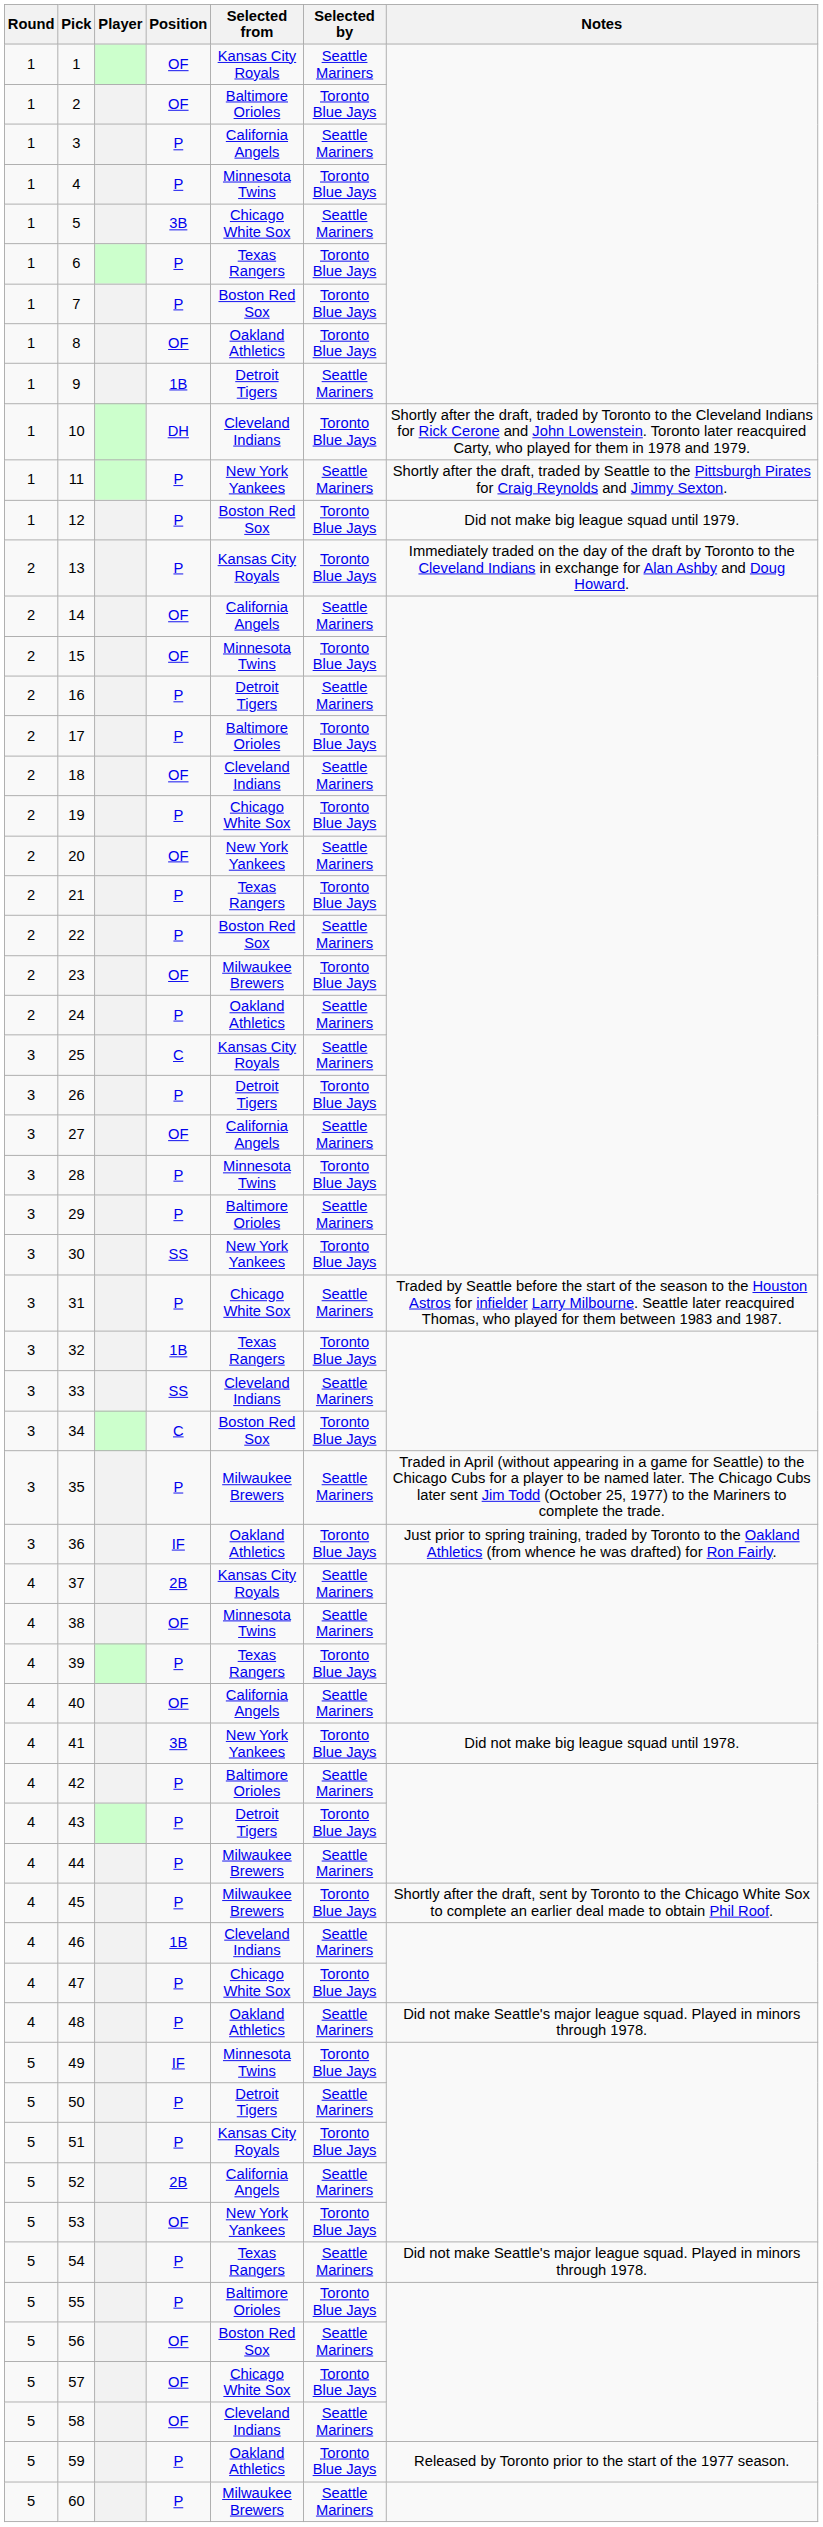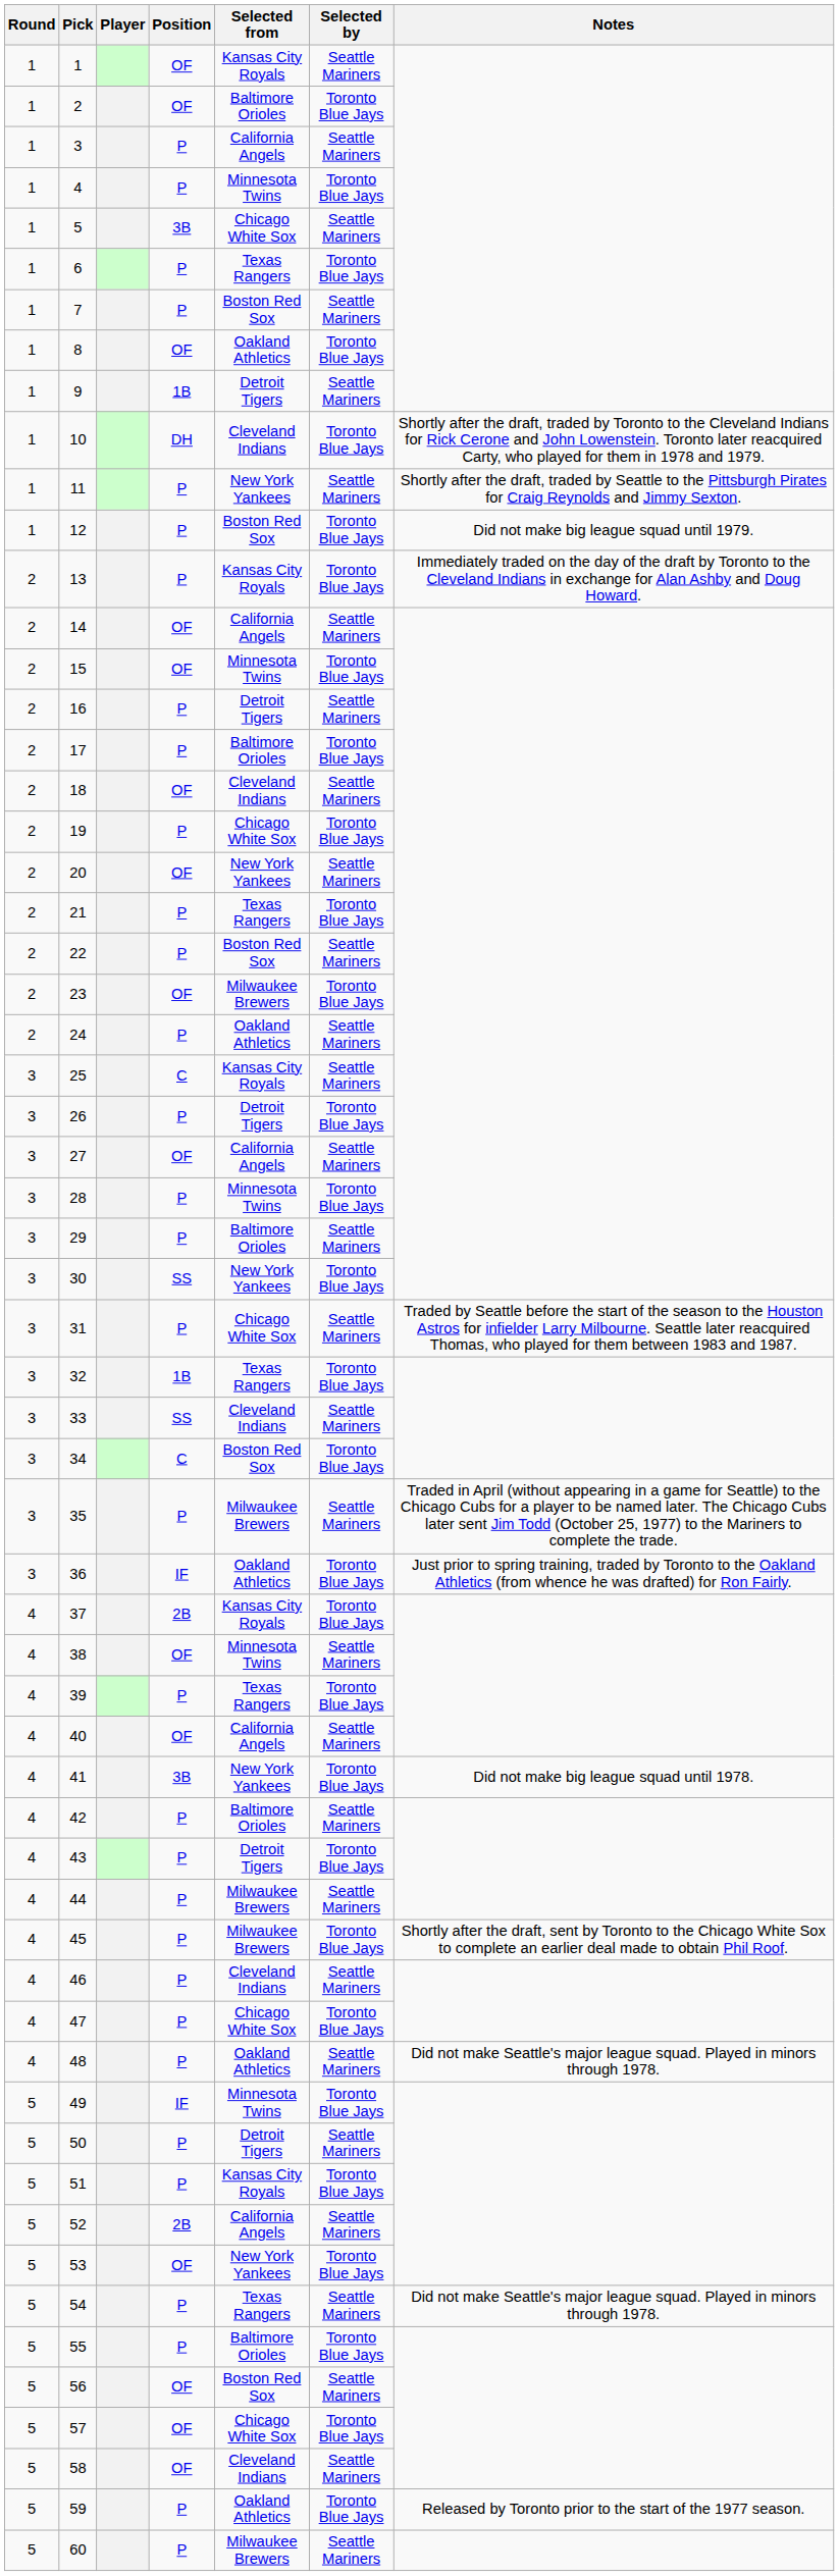 <table class="wikitable sortable plainrowheaders"  style="text-align:center; width:70%;">
 <tr>
 <th scope="col">Round</th>
 <th scope="col">Pick</th>
 <th scope="col">Player</th>
 <th scope="col">Position</th>
 <th scope="col">Selected from</th>
 <th scope="col">Selected by</th>
 <th scope="col">Notes</th>
 </tr>
 <tr>
 <td>1</td>
 <td>1</td>
 <th scope="row" style="background:#cfc; text-align:center"></th>
 <td><a href='#'>OF</a></td>
 <td><a href='#'>Kansas City Royals</a></td>
 <td><a href='#'>Seattle Mariners</a></td>
 </tr>
 <tr>
 <td>1</td>
 <td>2</td>
 <th scope="row" style="text-align:center"></th>
 <td><a href='#'>OF</a></td>
 <td><a href='#'>Baltimore Orioles</a></td>
 <td><a href='#'>Toronto Blue Jays</a></td>
 </tr>
 <tr>
 <td>1</td>
 <td>3</td>
 <th scope="row" style="text-align:center"></th>
 <td><a href='#'>P</a></td>
 <td><a href='#'>California Angels</a></td>
 <td><a href='#'>Seattle Mariners</a></td>
 </tr>
 <tr>
 <td>1</td>
 <td>4</td>
 <th scope="row" style="text-align:center"></th>
 <td><a href='#'>P</a></td>
 <td><a href='#'>Minnesota Twins</a></td>
 <td><a href='#'>Toronto Blue Jays</a></td>
 </tr>
 <tr>
 <td>1</td>
 <td>5</td>
 <th scope="row" style="text-align:center"></th>
 <td><a href='#'>3B</a></td>
 <td><a href='#'>Chicago White Sox</a></td>
 <td><a href='#'>Seattle Mariners</a></td>
 </tr>
 <tr>
 <td>1</td>
 <td>6</td>
 <th scope="row" style="background:#cfc; text-align:center"></th>
 <td><a href='#'>P</a></td>
 <td><a href='#'>Texas Rangers</a></td>
 <td><a href='#'>Toronto Blue Jays</a></td>
 </tr>
 <tr>
 <td>1</td>
 <td>7</td>
 <th scope="row" style="text-align:center"></th>
 <td><a href='#'>P</a></td>
 <td><a href='#'>Boston Red Sox</a></td>
-<td><a href='#'>Toronto Blue Jays</a></td>
+<td><a href='#'>Seattle Mariners</a></td>
 </tr>
 <tr>
 <td>1</td>
 <td>8</td>
 <th scope="row" style="text-align:center"></th>
 <td><a href='#'>OF</a></td>
 <td><a href='#'>Oakland Athletics</a></td>
 <td><a href='#'>Toronto Blue Jays</a></td>
 </tr>
 <tr>
 <td>1</td>
 <td>9</td>
 <th scope="row" style="text-align:center"></th>
 <td><a href='#'>1B</a></td>
 <td><a href='#'>Detroit Tigers</a></td>
 <td><a href='#'>Seattle Mariners</a></td>
 </tr>
 <tr>
 <td>1</td>
 <td>10</td>
 <th scope="row" style="background:#cfc; text-align:center"></th>
 <td><a href='#'>DH</a></td>
 <td><a href='#'>Cleveland Indians</a></td>
 <td><a href='#'>Toronto Blue Jays</a></td>
 <td>Shortly after the draft, traded by Toronto to the Cleveland Indians for <a href='#'>Rick Cerone</a> and <a href='#'>John Lowenstein</a>.  Toronto later reacquired Carty, who played for them in 1978 and 1979.</td>
 </tr>
 <tr>
 <td>1</td>
 <td>11</td>
 <th scope="row" style="background:#cfc; text-align:center"></th>
 <td><a href='#'>P</a></td>
 <td><a href='#'>New York Yankees</a></td>
 <td><a href='#'>Seattle Mariners</a></td>
 <td>Shortly after the draft, traded by Seattle to the <a href='#'>Pittsburgh Pirates</a> for <a href='#'>Craig Reynolds</a> and <a href='#'>Jimmy Sexton</a>.</td>
 </tr>
 <tr>
 <td>1</td>
 <td>12</td>
 <th scope="row" style="text-align:center"></th>
 <td><a href='#'>P</a></td>
 <td><a href='#'>Boston Red Sox</a></td>
 <td><a href='#'>Toronto Blue Jays</a></td>
 <td>Did not make big league squad until 1979.</td>
 </tr>
 <tr>
 <td>2</td>
 <td>13</td>
 <th scope="row" style="text-align:center"></th>
 <td><a href='#'>P</a></td>
 <td><a href='#'>Kansas City Royals</a></td>
 <td><a href='#'>Toronto Blue Jays</a></td>
 <td>Immediately traded on the day of the draft by Toronto to the <a href='#'>Cleveland Indians</a> in exchange for <a href='#'>Alan Ashby</a> and <a href='#'>Doug Howard</a>.</td>
 </tr>
 <tr>
 <td>2</td>
 <td>14</td>
 <th scope="row" style="text-align:center"></th>
 <td><a href='#'>OF</a></td>
 <td><a href='#'>California Angels</a></td>
 <td><a href='#'>Seattle Mariners</a></td>
 </tr>
 <tr>
 <td>2</td>
 <td>15</td>
 <th scope="row" style="text-align:center"></th>
 <td><a href='#'>OF</a></td>
 <td><a href='#'>Minnesota Twins</a></td>
 <td><a href='#'>Toronto Blue Jays</a></td>
 </tr>
 <tr>
 <td>2</td>
 <td>16</td>
 <th scope="row" style="text-align:center"></th>
 <td><a href='#'>P</a></td>
 <td><a href='#'>Detroit Tigers</a></td>
 <td><a href='#'>Seattle Mariners</a></td>
 </tr>
 <tr>
 <td>2</td>
 <td>17</td>
 <th scope="row" style="text-align:center"></th>
 <td><a href='#'>P</a></td>
 <td><a href='#'>Baltimore Orioles</a></td>
 <td><a href='#'>Toronto Blue Jays</a></td>
 </tr>
 <tr>
 <td>2</td>
 <td>18</td>
 <th scope="row" style="text-align:center"></th>
 <td><a href='#'>OF</a></td>
 <td><a href='#'>Cleveland Indians</a></td>
 <td><a href='#'>Seattle Mariners</a></td>
 </tr>
 <tr>
 <td>2</td>
 <td>19</td>
 <th scope="row" style="text-align:center"></th>
 <td><a href='#'>P</a></td>
 <td><a href='#'>Chicago White Sox</a></td>
 <td><a href='#'>Toronto Blue Jays</a></td>
 </tr>
 <tr>
 <td>2</td>
 <td>20</td>
 <th scope="row" style="text-align:center"></th>
 <td><a href='#'>OF</a></td>
 <td><a href='#'>New York Yankees</a></td>
 <td><a href='#'>Seattle Mariners</a></td>
 </tr>
 <tr>
 <td>2</td>
 <td>21</td>
 <th scope="row" style="text-align:center"></th>
 <td><a href='#'>P</a></td>
 <td><a href='#'>Texas Rangers</a></td>
 <td><a href='#'>Toronto Blue Jays</a></td>
 </tr>
 <tr>
 <td>2</td>
 <td>22</td>
 <th scope="row" style="text-align:center"></th>
 <td><a href='#'>P</a></td>
 <td><a href='#'>Boston Red Sox</a></td>
 <td><a href='#'>Seattle Mariners</a></td>
 </tr>
 <tr>
 <td>2</td>
 <td>23</td>
 <th scope="row" style="text-align:center"></th>
 <td><a href='#'>OF</a></td>
 <td><a href='#'>Milwaukee Brewers</a></td>
 <td><a href='#'>Toronto Blue Jays</a></td>
 </tr>
 <tr>
 <td>2</td>
 <td>24</td>
 <th scope="row" style="text-align:center"></th>
 <td><a href='#'>P</a></td>
 <td><a href='#'>Oakland Athletics</a></td>
 <td><a href='#'>Seattle Mariners</a></td>
 </tr>
 <tr>
 <td>3</td>
 <td>25</td>
 <th scope="row" style="text-align:center"></th>
 <td><a href='#'>C</a></td>
 <td><a href='#'>Kansas City Royals</a></td>
 <td><a href='#'>Seattle Mariners</a></td>
 </tr>
 <tr>
 <td>3</td>
 <td>26</td>
 <th scope="row" style="text-align:center"></th>
 <td><a href='#'>P</a></td>
 <td><a href='#'>Detroit Tigers</a></td>
 <td><a href='#'>Toronto Blue Jays</a></td>
 </tr>
 <tr>
 <td>3</td>
 <td>27</td>
 <th scope="row" style="text-align:center"></th>
 <td><a href='#'>OF</a></td>
 <td><a href='#'>California Angels</a></td>
 <td><a href='#'>Seattle Mariners</a></td>
 </tr>
 <tr>
 <td>3</td>
 <td>28</td>
 <th scope="row" style="text-align:center"></th>
 <td><a href='#'>P</a></td>
 <td><a href='#'>Minnesota Twins</a></td>
 <td><a href='#'>Toronto Blue Jays</a></td>
 </tr>
 <tr>
 <td>3</td>
 <td>29</td>
 <th scope="row" style="text-align:center"></th>
 <td><a href='#'>P</a></td>
 <td><a href='#'>Baltimore Orioles</a></td>
 <td><a href='#'>Seattle Mariners</a></td>
 </tr>
 <tr>
 <td>3</td>
 <td>30</td>
 <th scope="row" style="text-align:center"></th>
 <td><a href='#'>SS</a></td>
 <td><a href='#'>New York Yankees</a></td>
 <td><a href='#'>Toronto Blue Jays</a></td>
 </tr>
 <tr>
 <td>3</td>
 <td>31</td>
 <th scope="row" style="text-align:center"></th>
 <td><a href='#'>P</a></td>
 <td><a href='#'>Chicago White Sox</a></td>
 <td><a href='#'>Seattle Mariners</a></td>
 <td>Traded by Seattle before the start of the season to the <a href='#'>Houston Astros</a> for <a href='#'>infielder</a> <a href='#'>Larry Milbourne</a>. Seattle later reacquired Thomas, who played for them between 1983 and 1987.</td>
 </tr>
 <tr>
 <td>3</td>
 <td>32</td>
 <th scope="row" style="text-align:center"></th>
 <td><a href='#'>1B</a></td>
 <td><a href='#'>Texas Rangers</a></td>
 <td><a href='#'>Toronto Blue Jays</a></td>
 </tr>
 <tr>
 <td>3</td>
 <td>33</td>
 <th scope="row" style="text-align:center"></th>
 <td><a href='#'>SS</a></td>
 <td><a href='#'>Cleveland Indians</a></td>
 <td><a href='#'>Seattle Mariners</a></td>
 </tr>
 <tr>
 <td>3</td>
 <td>34</td>
 <th scope="row" style="background:#cfc; text-align:center"></th>
 <td><a href='#'>C</a></td>
 <td><a href='#'>Boston Red Sox</a></td>
 <td><a href='#'>Toronto Blue Jays</a></td>
 </tr>
 <tr>
 <td>3</td>
 <td>35</td>
 <th scope="row" style="text-align:center"></th>
 <td><a href='#'>P</a></td>
 <td><a href='#'>Milwaukee Brewers</a></td>
 <td><a href='#'>Seattle Mariners</a></td>
 <td>Traded in April (without appearing in a game for Seattle) to the Chicago Cubs for a player to be named later. The Chicago Cubs later sent <a href='#'>Jim Todd</a> (October 25, 1977) to the Mariners to complete the trade.</td>
 </tr>
 <tr>
 <td>3</td>
 <td>36</td>
 <th scope="row" style="text-align:center"></th>
 <td><a href='#'>IF</a></td>
 <td><a href='#'>Oakland Athletics</a></td>
 <td><a href='#'>Toronto Blue Jays</a></td>
 <td>Just prior to spring training, traded by Toronto to the <a href='#'>Oakland Athletics</a> (from whence he was drafted) for <a href='#'>Ron Fairly</a>.</td>
 </tr>
 <tr>
 <td>4</td>
 <td>37</td>
 <th scope="row" style="text-align:center"></th>
 <td><a href='#'>2B</a></td>
 <td><a href='#'>Kansas City Royals</a></td>
-<td><a href='#'>Seattle Mariners</a></td>
+<td><a href='#'>Toronto Blue Jays</a></td>
 </tr>
 <tr>
 <td>4</td>
 <td>38</td>
 <th scope="row" style="text-align:center"></th>
 <td><a href='#'>OF</a></td>
 <td><a href='#'>Minnesota Twins</a></td>
 <td><a href='#'>Seattle Mariners</a></td>
 </tr>
 <tr>
 <td>4</td>
 <td>39</td>
 <th scope="row" style="background:#cfc; text-align:center"></th>
 <td><a href='#'>P</a></td>
 <td><a href='#'>Texas Rangers</a></td>
 <td><a href='#'>Toronto Blue Jays</a></td>
 </tr>
 <tr>
 <td>4</td>
 <td>40</td>
 <th scope="row" style="text-align:center"></th>
 <td><a href='#'>OF</a></td>
 <td><a href='#'>California Angels</a></td>
 <td><a href='#'>Seattle Mariners</a></td>
 </tr>
 <tr>
 <td>4</td>
 <td>41</td>
 <th scope="row" style="text-align:center"></th>
 <td><a href='#'>3B</a></td>
 <td><a href='#'>New York Yankees</a></td>
 <td><a href='#'>Toronto Blue Jays</a></td>
 <td>Did not make big league squad until 1978.</td>
 </tr>
 <tr>
 <td>4</td>
 <td>42</td>
 <th scope="row" style="text-align:center"></th>
 <td><a href='#'>P</a></td>
 <td><a href='#'>Baltimore Orioles</a></td>
 <td><a href='#'>Seattle Mariners</a></td>
 </tr>
 <tr>
 <td>4</td>
 <td>43</td>
 <th scope="row" style="background:#cfc; text-align:center"></th>
 <td><a href='#'>P</a></td>
 <td><a href='#'>Detroit Tigers</a></td>
 <td><a href='#'>Toronto Blue Jays</a></td>
 </tr>
 <tr>
 <td>4</td>
 <td>44</td>
 <th scope="row" style="text-align:center"></th>
 <td><a href='#'>P</a></td>
 <td><a href='#'>Milwaukee Brewers</a></td>
 <td><a href='#'>Seattle Mariners</a></td>
 </tr>
 <tr>
 <td>4</td>
 <td>45</td>
 <th scope="row" style="text-align:center"></th>
 <td><a href='#'>P</a></td>
 <td><a href='#'>Milwaukee Brewers</a></td>
 <td><a href='#'>Toronto Blue Jays</a></td>
 <td>Shortly after the draft, sent by Toronto to the Chicago White Sox to complete an earlier deal made to obtain <a href='#'>Phil Roof</a>.</td>
 </tr>
 <tr>
 <td>4</td>
 <td>46</td>
 <th scope="row" style="text-align:center"></th>
-<td><a href='#'>1B</a></td>
+<td><a href='#'>P</a></td>
 <td><a href='#'>Cleveland Indians</a></td>
 <td><a href='#'>Seattle Mariners</a></td>
 </tr>
 <tr>
 <td>4</td>
 <td>47</td>
 <th scope="row" style="text-align:center"></th>
 <td><a href='#'>P</a></td>
 <td><a href='#'>Chicago White Sox</a></td>
 <td><a href='#'>Toronto Blue Jays</a></td>
 </tr>
 <tr>
 <td>4</td>
 <td>48</td>
 <th scope="row" style="text-align:center"></th>
 <td><a href='#'>P</a></td>
 <td><a href='#'>Oakland Athletics</a></td>
 <td><a href='#'>Seattle Mariners</a></td>
 <td>Did not make Seattle's major league squad. Played in minors through 1978.</td>
 </tr>
 <tr>
 <td>5</td>
 <td>49</td>
 <th scope="row" style="text-align:center"></th>
 <td><a href='#'>IF</a></td>
 <td><a href='#'>Minnesota Twins</a></td>
 <td><a href='#'>Toronto Blue Jays</a></td>
 </tr>
 <tr>
 <td>5</td>
 <td>50</td>
 <th scope="row" style="text-align:center"></th>
 <td><a href='#'>P</a></td>
 <td><a href='#'>Detroit Tigers</a></td>
 <td><a href='#'>Seattle Mariners</a></td>
 </tr>
 <tr>
 <td>5</td>
 <td>51</td>
 <th scope="row" style="text-align:center"></th>
 <td><a href='#'>P</a></td>
 <td><a href='#'>Kansas City Royals</a></td>
 <td><a href='#'>Toronto Blue Jays</a></td>
 </tr>
 <tr>
 <td>5</td>
 <td>52</td>
 <th scope="row" style="text-align:center"></th>
 <td><a href='#'>2B</a></td>
 <td><a href='#'>California Angels</a></td>
 <td><a href='#'>Seattle Mariners</a></td>
 </tr>
 <tr>
 <td>5</td>
 <td>53</td>
 <th scope="row" style="text-align:center"></th>
 <td><a href='#'>OF</a></td>
 <td><a href='#'>New York Yankees</a></td>
 <td><a href='#'>Toronto Blue Jays</a></td>
 </tr>
 <tr>
 <td>5</td>
 <td>54</td>
 <th scope="row" style="text-align:center"></th>
 <td><a href='#'>P</a></td>
 <td><a href='#'>Texas Rangers</a></td>
 <td><a href='#'>Seattle Mariners</a></td>
 <td>Did not make Seattle's major league squad. Played in minors through 1978.</td>
 </tr>
 <tr>
 <td>5</td>
 <td>55</td>
 <th scope="row" style="text-align:center"></th>
 <td><a href='#'>P</a></td>
 <td><a href='#'>Baltimore Orioles</a></td>
 <td><a href='#'>Toronto Blue Jays</a></td>
 </tr>
 <tr>
 <td>5</td>
 <td>56</td>
 <th scope="row" style="text-align:center"></th>
 <td><a href='#'>OF</a></td>
 <td><a href='#'>Boston Red Sox</a></td>
 <td><a href='#'>Seattle Mariners</a></td>
 </tr>
 <tr>
 <td>5</td>
 <td>57</td>
 <th scope="row" style="text-align:center"></th>
 <td><a href='#'>OF</a></td>
 <td><a href='#'>Chicago White Sox</a></td>
 <td><a href='#'>Toronto Blue Jays</a></td>
 </tr>
 <tr>
 <td>5</td>
 <td>58</td>
 <th scope="row" style="text-align:center"></th>
 <td><a href='#'>OF</a></td>
 <td><a href='#'>Cleveland Indians</a></td>
 <td><a href='#'>Seattle Mariners</a></td>
 </tr>
 <tr>
 <td>5</td>
 <td>59</td>
 <th scope="row" style="text-align:center"></th>
 <td><a href='#'>P</a></td>
 <td><a href='#'>Oakland Athletics</a></td>
 <td><a href='#'>Toronto Blue Jays</a></td>
 <td>Released by Toronto prior to the start of the 1977 season.</td>
 </tr>
 <tr>
 <td>5</td>
 <td>60</td>
 <th scope="row" style="text-align:center"></th>
 <td><a href='#'>P</a></td>
 <td><a href='#'>Milwaukee Brewers</a></td>
 <td><a href='#'>Seattle Mariners</a></td>
 </tr>
 </table>
